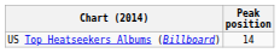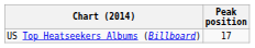 <table class="wikitable sortable plainrowheaders" style="text-align:center;">
 <tr>
 <th scope="col">Chart (2014)</th>
 <th scope="col">Peak<br>position</th>
 </tr>
 <tr>
 <td>US <a href='#'>Top Heatseekers Albums</a> (<em><a href='#'>Billboard</a></em>)</td>
-<td>14</td>
+<td>17</td>
 </tr>
 </table>
